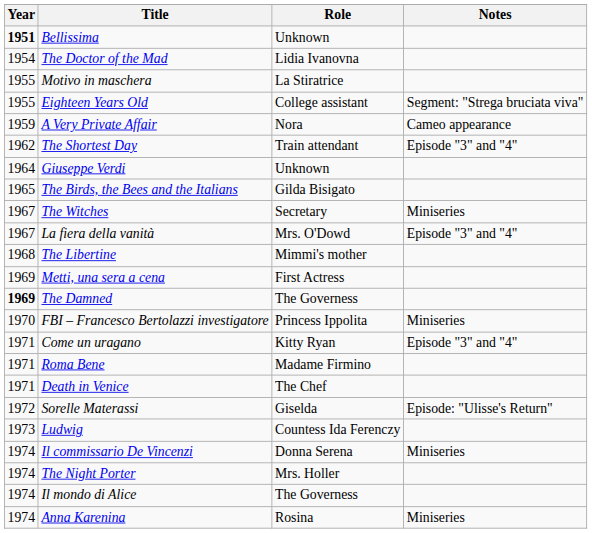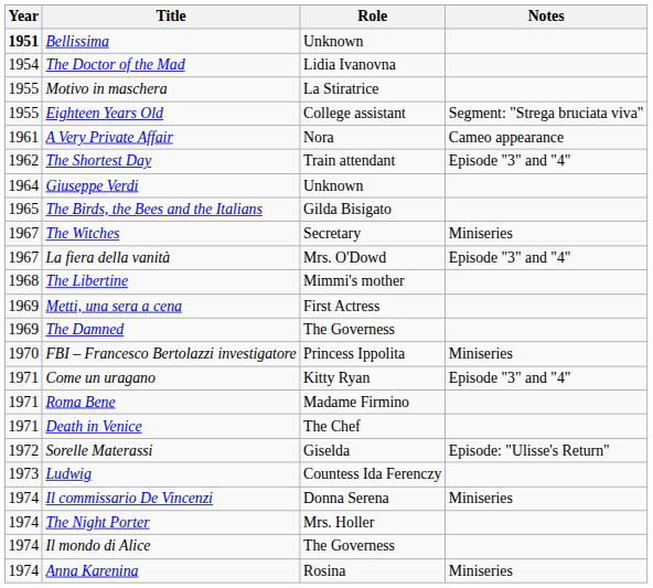 <table class="wikitable">
 <tr>
 </tr>
 <tr>
 <th>Year</th>
 <th>Title</th>
 <th>Role</th>
 <th>Notes</th>
 </tr>
 <tr>
 <td><strong>1951</strong></td>
 <td><em><a href='#'>Bellissima</a></em></td>
 <td>Unknown</td>
 <td></td>
 </tr>
 <tr>
 <td>1954</td>
 <td><em><a href='#'>The Doctor of the Mad</a></em></td>
 <td>Lidia Ivanovna</td>
 <td></td>
 </tr>
 <tr>
 <td>1955</td>
 <td><em>Motivo in maschera</em></td>
 <td>La Stiratrice</td>
 <td></td>
 </tr>
 <tr>
 <td>1955</td>
 <td><em><a href='#'>Eighteen Years Old</a></em></td>
 <td>College assistant</td>
 <td>Segment: "Strega bruciata viva"</td>
 </tr>
 <tr>
-<td>1959</td>
+<td>1961</td>
 <td><em><a href='#'>A Very Private Affair</a></em></td>
 <td>Nora</td>
 <td>Cameo appearance</td>
 </tr>
 <tr>
 <td>1962</td>
 <td><em><a href='#'>The Shortest Day</a></em></td>
 <td>Train attendant</td>
 <td>Episode "3" and "4"</td>
 </tr>
 <tr>
 <td>1964</td>
 <td><em><a href='#'>Giuseppe Verdi</a></em></td>
 <td>Unknown</td>
 <td></td>
 </tr>
 <tr>
 <td>1965</td>
 <td><em><a href='#'>The Birds, the Bees and the Italians</a></em></td>
 <td>Gilda Bisigato</td>
 <td></td>
 </tr>
 <tr>
 <td>1967</td>
 <td><em><a href='#'>The Witches</a></em></td>
 <td>Secretary</td>
 <td>Miniseries</td>
 </tr>
 <tr>
 <td>1967</td>
 <td><em>La fiera della vanità</em></td>
 <td>Mrs. O'Dowd</td>
 <td>Episode "3" and "4"</td>
 </tr>
 <tr>
 <td>1968</td>
 <td><em><a href='#'>The Libertine</a></em></td>
 <td>Mimmi's mother</td>
 <td></td>
 </tr>
 <tr>
 <td>1969</td>
 <td><em><a href='#'>Metti, una sera a cena</a></em></td>
 <td>First Actress</td>
 <td></td>
 </tr>
 <tr>
-<td><strong>1969</strong></td>
+<td>1969</td>
 <td><em><a href='#'>The Damned</a></em></td>
 <td>The Governess</td>
 <td></td>
 </tr>
 <tr>
 <td>1970</td>
 <td><em>FBI – Francesco Bertolazzi investigatore</em></td>
 <td>Princess Ippolita</td>
 <td>Miniseries</td>
 </tr>
 <tr>
 <td>1971</td>
 <td><em>Come un uragano</em></td>
 <td>Kitty Ryan</td>
 <td>Episode "3" and "4"</td>
 </tr>
 <tr>
 <td>1971</td>
 <td><em><a href='#'>Roma Bene</a></em></td>
 <td>Madame Firmino</td>
 <td></td>
 </tr>
 <tr>
 <td>1971</td>
 <td><em><a href='#'>Death in Venice</a></em></td>
 <td>The Chef</td>
 <td></td>
 </tr>
 <tr>
 <td>1972</td>
 <td><em>Sorelle Materassi</em></td>
 <td>Giselda</td>
 <td>Episode: "Ulisse's Return"</td>
 </tr>
 <tr>
 <td>1973</td>
 <td><em><a href='#'>Ludwig</a></em></td>
 <td>Countess Ida Ferenczy</td>
 <td></td>
 </tr>
 <tr>
 <td>1974</td>
 <td><em><a href='#'>Il commissario De Vincenzi</a></em></td>
 <td>Donna Serena</td>
 <td>Miniseries</td>
 </tr>
 <tr>
 <td>1974</td>
 <td><em><a href='#'>The Night Porter</a></em></td>
 <td>Mrs. Holler</td>
 <td></td>
 </tr>
 <tr>
 <td>1974</td>
 <td><em>Il mondo di Alice</em></td>
 <td>The Governess</td>
 <td></td>
 </tr>
 <tr>
 <td>1974</td>
 <td><em><a href='#'>Anna Karenina</a></em></td>
 <td>Rosina</td>
 <td>Miniseries</td>
 </tr>
 </table>
